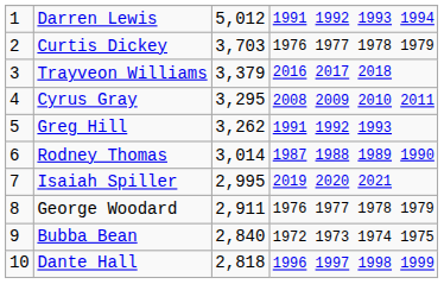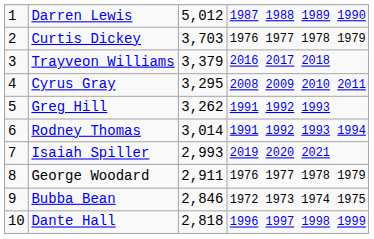 <table class="wikitable">
 <tr>
 </tr>
 <tr>
 <td>1</td>
 <td><a href='#'>Darren Lewis</a></td>
 <td>5,012</td>
-<td style="font-size:85%;"><a href='#'>1991</a> <a href='#'>1992</a> <a href='#'>1993</a> <a href='#'>1994</a></td>
+<td style="font-size:85%;"><a href='#'>1987</a> <a href='#'>1988</a> <a href='#'>1989</a> <a href='#'>1990</a></td>
 </tr>
 <tr>
 <td>2</td>
 <td><a href='#'>Curtis Dickey</a></td>
 <td>3,703</td>
 <td style="font-size:85%;">1976 1977 1978 1979</td>
 </tr>
 <tr>
 <td>3</td>
 <td><a href='#'>Trayveon Williams</a></td>
 <td>3,379</td>
 <td style="font-size:85%;"><a href='#'>2016</a> <a href='#'>2017</a> <a href='#'>2018</a></td>
 </tr>
 <tr>
 <td>4</td>
 <td><a href='#'>Cyrus Gray</a></td>
 <td>3,295</td>
 <td style="font-size:85%;"><a href='#'>2008</a> <a href='#'>2009</a> <a href='#'>2010</a> <a href='#'>2011</a></td>
 </tr>
 <tr>
 <td>5</td>
 <td><a href='#'>Greg Hill</a></td>
 <td>3,262</td>
 <td style="font-size:85%;"><a href='#'>1991</a> <a href='#'>1992</a> <a href='#'>1993</a></td>
 </tr>
 <tr>
 <td>6</td>
 <td><a href='#'>Rodney Thomas</a></td>
 <td>3,014</td>
-<td style="font-size:85%;"><a href='#'>1987</a> <a href='#'>1988</a> <a href='#'>1989</a> <a href='#'>1990</a></td>
+<td style="font-size:85%;"><a href='#'>1991</a> <a href='#'>1992</a> <a href='#'>1993</a> <a href='#'>1994</a></td>
 </tr>
 <tr>
 <td>7</td>
 <td><a href='#'>Isaiah Spiller</a></td>
-<td>2,995</td>
+<td>2,993</td>
 <td style="font-size:85%;"><a href='#'>2019</a> <a href='#'>2020</a> <a href='#'>2021</a></td>
 </tr>
 <tr>
 <td>8</td>
 <td>George Woodard</td>
 <td>2,911</td>
 <td style="font-size:85%;">1976 1977 1978 1979</td>
 </tr>
 <tr>
 <td>9</td>
 <td><a href='#'>Bubba Bean</a></td>
-<td>2,840</td>
+<td>2,846</td>
 <td style="font-size:85%;">1972 1973 1974 1975</td>
 </tr>
 <tr>
 <td>10</td>
 <td><a href='#'>Dante Hall</a></td>
 <td>2,818</td>
 <td style="font-size:85%;"><a href='#'>1996</a> <a href='#'>1997</a> <a href='#'>1998</a> <a href='#'>1999</a></td>
 </tr>
 </table>
